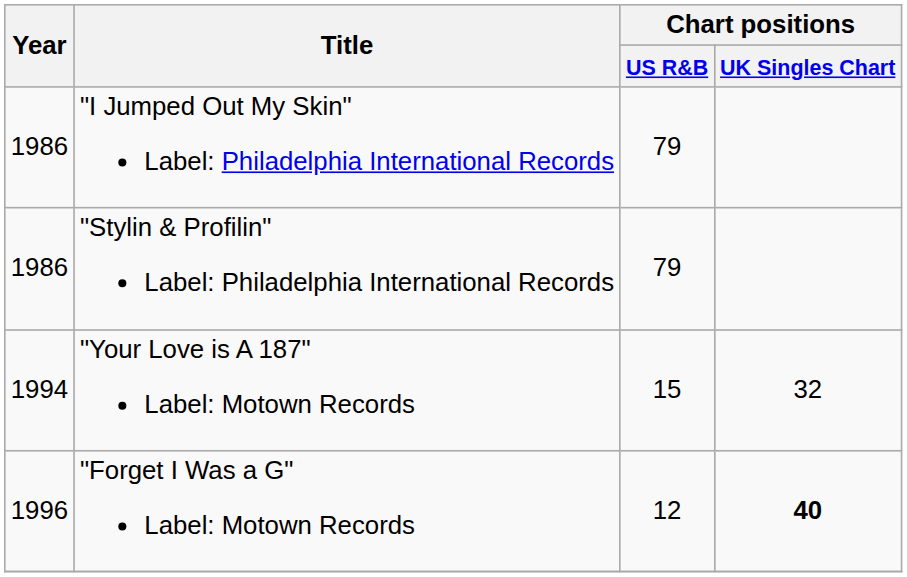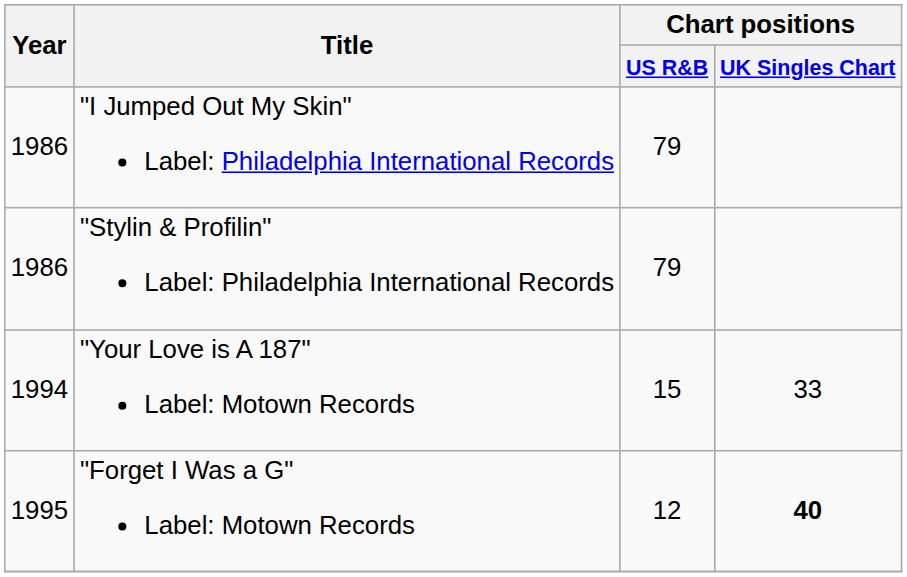 <table class="wikitable">
 <tr>
 <th rowspan="2">Year</th>
 <th rowspan="2">Title</th>
 <th colspan="2">Chart positions</th>
 </tr>
 <tr>
 <th><small><a href='#'>US R&B</a></small></th>
 <th><small><a href='#'>UK Singles Chart</a></small></th>
 </tr>
 <tr>
 <td>1986</td>
 <td>"I Jumped Out My Skin"<br><ul><li>Label: <a href='#'>Philadelphia International Records</a></li></ul></td>
 <td align="center">79</td>
 <td align="center"></td>
 </tr>
 <tr>
 <td>1986</td>
 <td>"Stylin & Profilin"<br><ul><li>Label: Philadelphia International Records</li></ul></td>
 <td align="center">79</td>
 <td align="center"></td>
 </tr>
 <tr>
 <td>1994</td>
 <td>"Your Love is A 187"<br><ul><li>Label: Motown Records</li></ul></td>
 <td align="center">15</td>
-<td align="center">32</td>
+<td align="center">33</td>
 </tr>
 <tr>
-<td>1996</td>
+<td>1995</td>
 <td>"Forget I Was a G"<br><ul><li>Label: Motown Records</li></ul></td>
 <td align="center">12</td>
 <td align="center"><strong>40</strong></td>
 </tr>
 <tr>
 </tr>
 </table>
